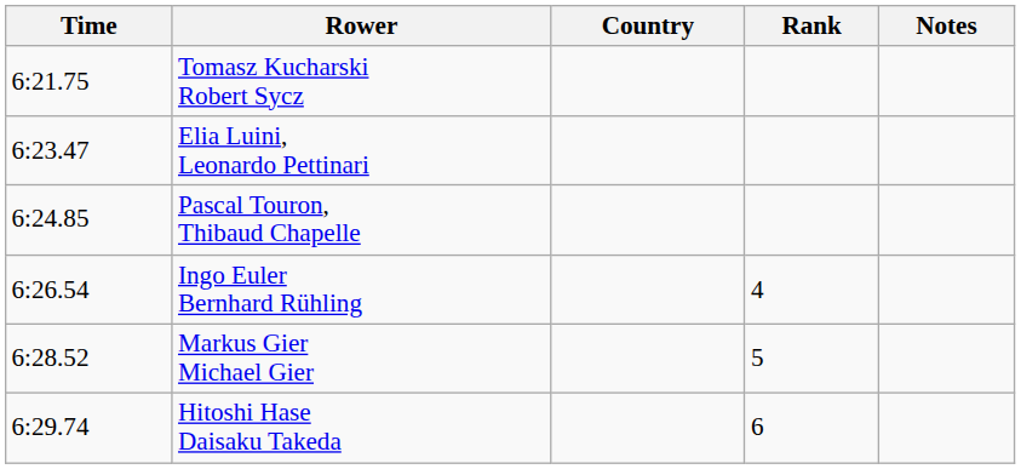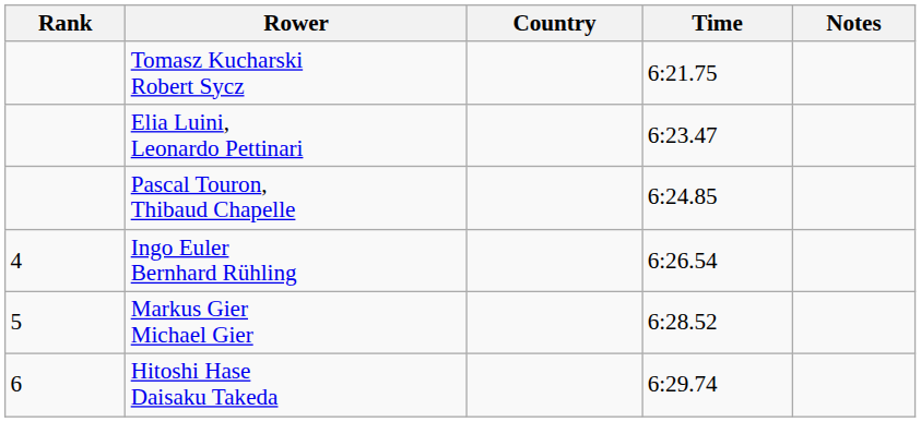 <table class="wikitable sortable" width=50%>
 <tr>
-<th>Time</th>
+<th>Rank</th>
 <th>Rower</th>
 <th>Country</th>
-<th>Rank</th>
+<th>Time</th>
 <th>Notes</th>
 </tr>
 <tr>
-<td>6:21.75</td>
+<td></td>
 <td><a href='#'>Tomasz Kucharski</a> <br> <a href='#'>Robert Sycz</a></td>
 <td></td>
-<td></td>
+<td>6:21.75</td>
 <td></td>
 </tr>
 <tr>
-<td>6:23.47</td>
+<td></td>
 <td><a href='#'>Elia Luini</a>, <br> <a href='#'>Leonardo Pettinari</a></td>
 <td></td>
-<td></td>
+<td>6:23.47</td>
 <td></td>
 </tr>
 <tr>
-<td>6:24.85</td>
+<td></td>
 <td><a href='#'>Pascal Touron</a>,<br> <a href='#'>Thibaud Chapelle</a></td>
 <td></td>
-<td></td>
+<td>6:24.85</td>
 <td></td>
 </tr>
 <tr>
-<td>6:26.54</td>
+<td>4</td>
 <td><a href='#'>Ingo Euler</a> <br> <a href='#'>Bernhard Rühling</a></td>
 <td></td>
-<td>4</td>
+<td>6:26.54</td>
 <td></td>
 </tr>
 <tr>
-<td>6:28.52</td>
+<td>5</td>
 <td><a href='#'>Markus Gier</a><br><a href='#'>Michael Gier</a></td>
 <td></td>
-<td>5</td>
+<td>6:28.52</td>
 <td></td>
 </tr>
 <tr>
-<td>6:29.74</td>
+<td>6</td>
 <td><a href='#'>Hitoshi Hase</a> <br> <a href='#'>Daisaku Takeda</a></td>
 <td></td>
-<td>6</td>
+<td>6:29.74</td>
 <td></td>
 </tr>
 </table>
